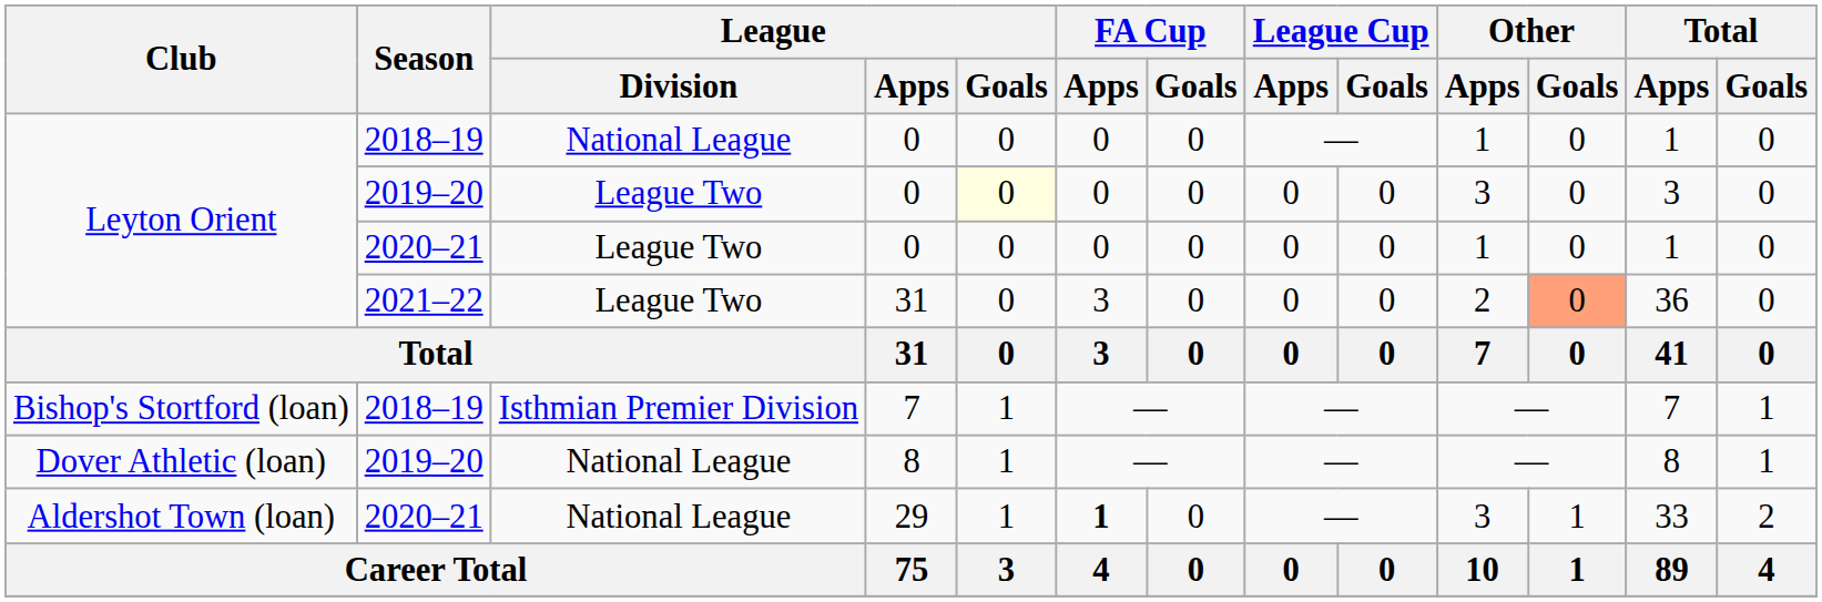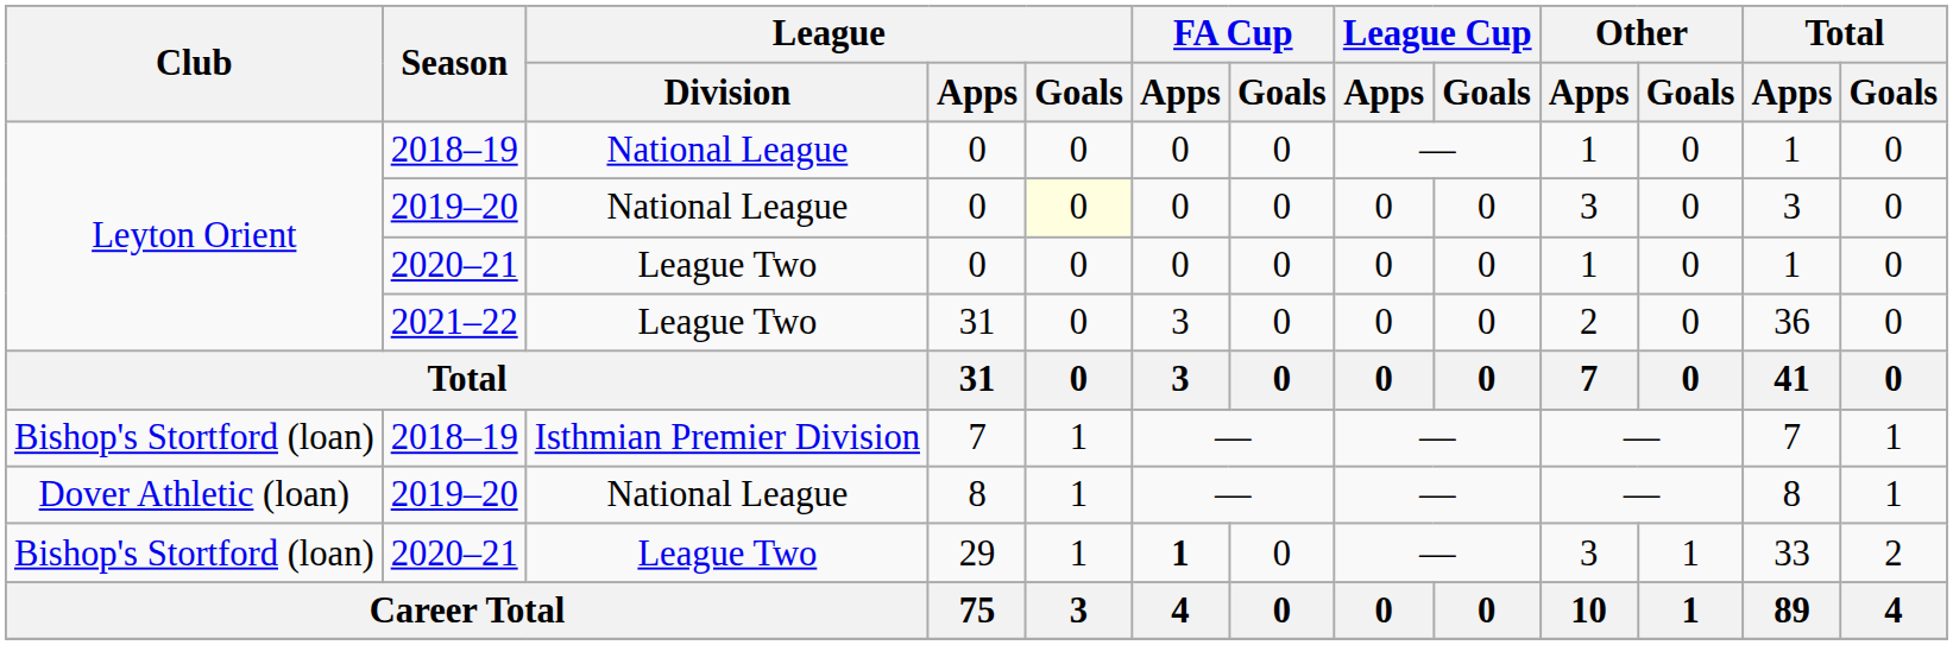 <table class="wikitable" style="text-align: center">
 <tr>
 <th rowspan="2">Club</th>
 <th rowspan="2">Season</th>
 <th colspan="3">League</th>
 <th colspan="2"><a href='#'>FA Cup</a></th>
 <th colspan="2"><a href='#'>League Cup</a></th>
 <th colspan="2">Other</th>
 <th colspan="2">Total</th>
 </tr>
 <tr>
 <th>Division</th>
 <th>Apps</th>
 <th>Goals</th>
 <th>Apps</th>
 <th>Goals</th>
 <th>Apps</th>
 <th>Goals</th>
 <th>Apps</th>
 <th>Goals</th>
 <th>Apps</th>
 <th>Goals</th>
 </tr>
 <tr>
 <td rowspan="4"><a href='#'>Leyton Orient</a></td>
 <td><a href='#'>2018–19</a></td>
 <td><a href='#'>National League</a></td>
 <td>0</td>
 <td>0</td>
 <td>0</td>
 <td>0</td>
 <td colspan="2">—</td>
 <td>1</td>
 <td>0</td>
 <td>1</td>
 <td>0</td>
 </tr>
 <tr>
 <td><a href='#'>2019–20</a></td>
-<td><a href='#'>League Two</a></td>
+<td>National League</td>
 <td>0</td>
 <td style="background: lightyellow;">0</td>
 <td>0</td>
 <td>0</td>
 <td>0</td>
 <td>0</td>
 <td>3</td>
 <td>0</td>
 <td>3</td>
 <td>0</td>
 </tr>
 <tr>
 <td><a href='#'>2020–21</a></td>
 <td>League Two</td>
 <td>0</td>
 <td>0</td>
 <td>0</td>
 <td>0</td>
 <td>0</td>
 <td>0</td>
 <td>1</td>
 <td>0</td>
 <td>1</td>
 <td>0</td>
 </tr>
 <tr>
 <td><a href='#'>2021–22</a></td>
 <td>League Two</td>
 <td>31</td>
 <td>0</td>
 <td>3</td>
 <td>0</td>
 <td>0</td>
 <td>0</td>
 <td>2</td>
-<td style="background: lightsalmon;">0</td>
+<td>0</td>
 <td>36</td>
 <td>0</td>
 </tr>
 <tr>
 <th colspan="3">Total</th>
 <th>31</th>
 <th>0</th>
 <th>3</th>
 <th>0</th>
 <th>0</th>
 <th>0</th>
 <th>7</th>
 <th>0</th>
 <th>41</th>
 <th>0</th>
 </tr>
 <tr>
 <td><a href='#'>Bishop's Stortford</a> (loan)</td>
 <td><a href='#'>2018–19</a></td>
 <td><a href='#'>Isthmian Premier Division</a></td>
 <td>7</td>
 <td>1</td>
 <td colspan="2">—</td>
 <td colspan="2">—</td>
 <td colspan="2">—</td>
 <td>7</td>
 <td>1</td>
 </tr>
 <tr>
 <td><a href='#'>Dover Athletic</a> (loan)</td>
 <td><a href='#'>2019–20</a></td>
 <td>National League</td>
 <td>8</td>
 <td>1</td>
 <td colspan="2">—</td>
 <td colspan="2">—</td>
 <td colspan="2">—</td>
 <td>8</td>
 <td>1</td>
 </tr>
 <tr>
-<td><a href='#'>Aldershot Town</a> (loan)</td>
+<td><a href='#'>Bishop's Stortford</a> (loan)</td>
 <td><a href='#'>2020–21</a></td>
-<td>National League</td>
+<td><a href='#'>League Two</a></td>
 <td>29</td>
 <td>1</td>
 <td><strong>1</strong></td>
 <td>0</td>
 <td colspan="2">—</td>
 <td>3</td>
 <td>1</td>
 <td>33</td>
 <td>2</td>
 </tr>
 <tr>
 <th colspan="3">Career Total</th>
 <th>75</th>
 <th>3</th>
 <th>4</th>
 <th>0</th>
 <th>0</th>
 <th>0</th>
 <th>10</th>
 <th>1</th>
 <th>89</th>
 <th>4</th>
 </tr>
 <tr>
 </tr>
 </table>
